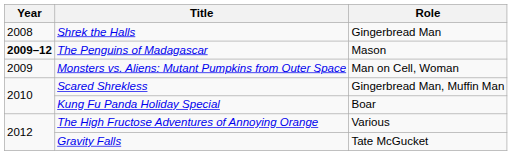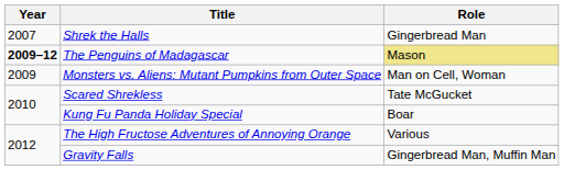 <table class="wikitable">
 <tr>
 <th>Year</th>
 <th>Title</th>
 <th>Role</th>
 </tr>
 <tr>
-<td>2008</td>
+<td>2007</td>
 <td><em><a href='#'>Shrek the Halls</a></em></td>
 <td>Gingerbread Man</td>
 </tr>
 <tr>
 <td><strong>2009–12</strong></td>
 <td><em><a href='#'>The Penguins of Madagascar</a></em></td>
-<td>Mason</td>
+<td style="background: khaki;">Mason</td>
 </tr>
 <tr>
 <td>2009</td>
 <td><em><a href='#'>Monsters vs. Aliens: Mutant Pumpkins from Outer Space</a></em></td>
 <td>Man on Cell, Woman</td>
 </tr>
 <tr>
 <td rowspan="2">2010</td>
 <td><em><a href='#'>Scared Shrekless</a></em></td>
-<td>Gingerbread Man, Muffin Man</td>
+<td>Tate McGucket</td>
 </tr>
 <tr>
 <td><em><a href='#'>Kung Fu Panda Holiday Special</a></em></td>
 <td>Boar</td>
 </tr>
 <tr>
 <td rowspan="2">2012</td>
 <td><em><a href='#'>The High Fructose Adventures of Annoying Orange</a></em></td>
 <td>Various</td>
 </tr>
 <tr>
 <td><em><a href='#'>Gravity Falls</a></em></td>
-<td>Tate McGucket</td>
+<td>Gingerbread Man, Muffin Man</td>
 </tr>
 </table>
